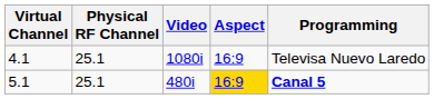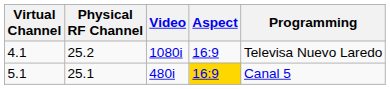 <table class="wikitable">
 <tr>
 <th>Virtual<br>Channel</th>
 <th>Physical<br>RF Channel</th>
 <th><a href='#'>Video</a></th>
 <th><a href='#'>Aspect</a></th>
 <th>Programming</th>
 </tr>
 <tr>
 <td>4.1</td>
-<td>25.1</td>
+<td>25.2</td>
 <td><a href='#'>1080i</a></td>
 <td><a href='#'>16:9</a></td>
 <td>Televisa Nuevo Laredo</td>
 </tr>
 <tr>
 <td>5.1</td>
 <td>25.1</td>
 <td><a href='#'>480i</a></td>
 <td style="background: gold;"><a href='#'>16:9</a></td>
-<td><strong><a href='#'>Canal 5</a></strong></td>
+<td><a href='#'>Canal 5</a></td>
 </tr>
 </table>
